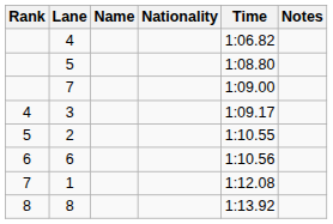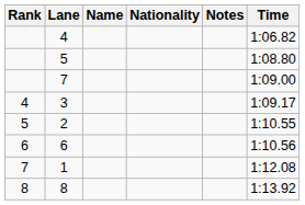 <table class="wikitable sortable" style="text-align:center">
 <tr>
 <th>Rank</th>
 <th>Lane</th>
 <th>Name</th>
 <th>Nationality</th>
+<th>Notes</th>
 <th>Time</th>
-<th>Notes</th>
 </tr>
 <tr>
 <td></td>
 <td>4</td>
 <td align=left></td>
 <td align=left></td>
+<td><strong></strong></td>
 <td>1:06.82</td>
-<td><strong></strong></td>
 </tr>
 <tr>
 <td></td>
 <td>5</td>
 <td align=left></td>
 <td align=left></td>
+<td></td>
 <td>1:08.80</td>
-<td></td>
 </tr>
 <tr>
 <td></td>
 <td>7</td>
 <td align=left></td>
 <td align=left></td>
+<td></td>
 <td>1:09.00</td>
-<td></td>
 </tr>
 <tr>
 <td>4</td>
 <td>3</td>
 <td align=left></td>
 <td align=left></td>
+<td></td>
 <td>1:09.17</td>
-<td></td>
 </tr>
 <tr>
 <td>5</td>
 <td>2</td>
 <td align=left></td>
 <td align=left></td>
+<td></td>
 <td>1:10.55</td>
-<td></td>
 </tr>
 <tr>
 <td>6</td>
 <td>6</td>
 <td align=left></td>
 <td align=left></td>
+<td></td>
 <td>1:10.56</td>
-<td></td>
 </tr>
 <tr>
 <td>7</td>
 <td>1</td>
 <td align=left></td>
 <td align=left></td>
+<td></td>
 <td>1:12.08</td>
-<td></td>
 </tr>
 <tr>
 <td>8</td>
 <td>8</td>
 <td align=left></td>
 <td align=left></td>
+<td></td>
 <td>1:13.92</td>
-<td></td>
 </tr>
 </table>
